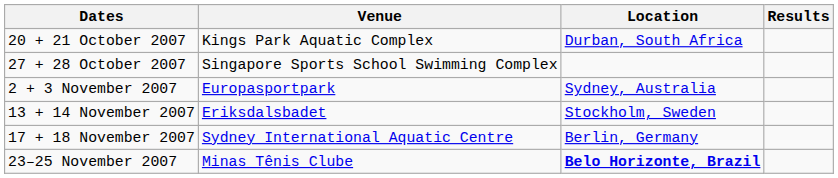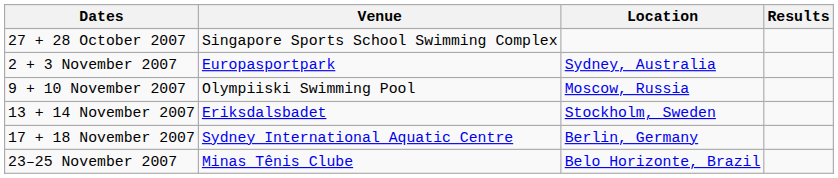 <table class=wikitable>
 <tr>
 <th>Dates</th>
 <th>Venue</th>
 <th>Location</th>
 <th>Results</th>
-</tr>
-<tr>
-<td>20 + 21 October 2007</td>
-<td>Kings Park Aquatic Complex</td>
-<td> <a href='#'>Durban, South Africa</a></td>
-<td></td>
 </tr>
 <tr>
 <td>27 + 28 October 2007</td>
 <td>Singapore Sports School Swimming Complex</td>
 <td></td>
 <td></td>
 </tr>
 <tr>
 <td>2 + 3 November 2007</td>
 <td><a href='#'>Europasportpark</a></td>
 <td> <a href='#'>Sydney, Australia</a></td>
+<td></td>
+</tr>
+<tr>
+<td>9 + 10 November 2007</td>
+<td>Olympiiski Swimming Pool</td>
+<td> <a href='#'>Moscow, Russia</a></td>
 <td></td>
 </tr>
 <tr>
 <td>13 + 14 November 2007</td>
 <td><a href='#'>Eriksdalsbadet</a></td>
 <td> <a href='#'>Stockholm, Sweden</a></td>
 <td></td>
 </tr>
 <tr>
 <td>17 + 18 November 2007</td>
 <td><a href='#'>Sydney International Aquatic Centre</a></td>
 <td> <a href='#'>Berlin, Germany</a></td>
 <td></td>
 </tr>
 <tr>
 <td>23–25 November 2007</td>
 <td><a href='#'>Minas Tênis Clube</a></td>
-<td><strong> <a href='#'>Belo Horizonte, Brazil</a></strong></td>
+<td> <a href='#'>Belo Horizonte, Brazil</a></td>
 <td></td>
 </tr>
 </table>
